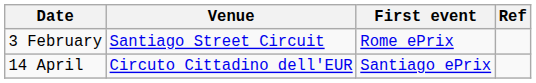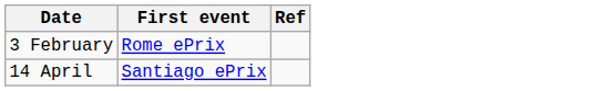 <table class="wikitable" style="font-size: 85%">
 <tr>
 <th>Date</th>
-<th>Venue</th>
 <th>First event</th>
 <th>Ref</th>
 </tr>
 <tr>
 <td>3 February</td>
-<td><a href='#'>Santiago Street Circuit</a></td>
 <td><a href='#'>Rome ePrix</a></td>
 <td></td>
 </tr>
 <tr>
 <td>14 April</td>
-<td><a href='#'>Circuto Cittadino dell'EUR</a></td>
 <td><a href='#'>Santiago ePrix</a></td>
 <td></td>
 </tr>
 </table>
